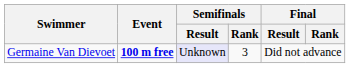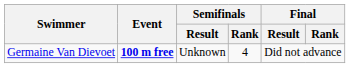 <table class=wikitable style="font-size:90%">
 <tr>
 <th rowspan=2>Swimmer</th>
 <th rowspan=2>Event</th>
 <th colspan=2>Semifinals</th>
 <th colspan=2>Final</th>
 </tr>
 <tr>
 <th>Result</th>
 <th>Rank</th>
 <th>Result</th>
 <th>Rank</th>
 </tr>
 <tr>
 <td><a href='#'>Germaine Van Dievoet</a></td>
 <td><strong><a href='#'>100 m free</a></strong></td>
-<td align=center style="background: lavender;">Unknown</td>
-<td align=center>3</td>
+<td align=center>Unknown</td>
+<td align=center>4</td>
 <td align=center colspan=2>Did not advance</td>
 </tr>
 </table>
